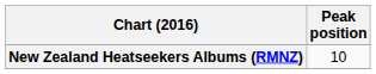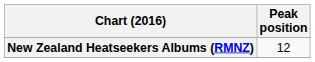 <table class="wikitable sortable plainrowheaders" style="text-align:center">
 <tr>
 <th scope="col">Chart (2016)</th>
 <th scope="col">Peak<br> position</th>
 </tr>
 <tr>
 </tr>
 <tr>
 <th scope="row">New Zealand Heatseekers Albums (<a href='#'>RMNZ</a>)</th>
-<td>10</td>
+<td>12</td>
 </tr>
 <tr>
 </tr>
 <tr>
 </tr>
 </table>
